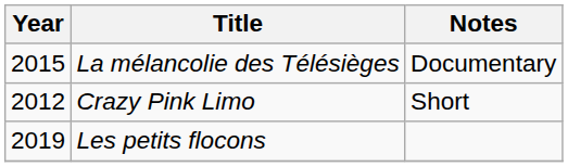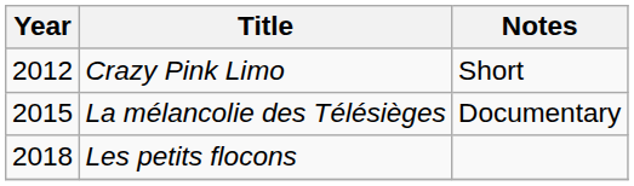 <table class="wikitable sortable">
 <tr>
 <th>Year</th>
 <th>Title</th>
 <th class="unsortable">Notes</th>
 </tr>
 <tr>
+<td>2012</td>
+<td><em>Crazy Pink Limo</em></td>
+<td>Short</td>
+</tr>
+<tr>
 <td>2015</td>
 <td><em>La mélancolie des Télésièges</em></td>
 <td>Documentary</td>
 </tr>
 <tr>
-<td>2012</td>
-<td><em>Crazy Pink Limo</em></td>
-<td>Short</td>
-</tr>
-<tr>
-<td>2019</td>
+<td>2018</td>
 <td><em>Les petits flocons</em></td>
 <td></td>
 </tr>
 <tr>
 </tr>
 </table>
